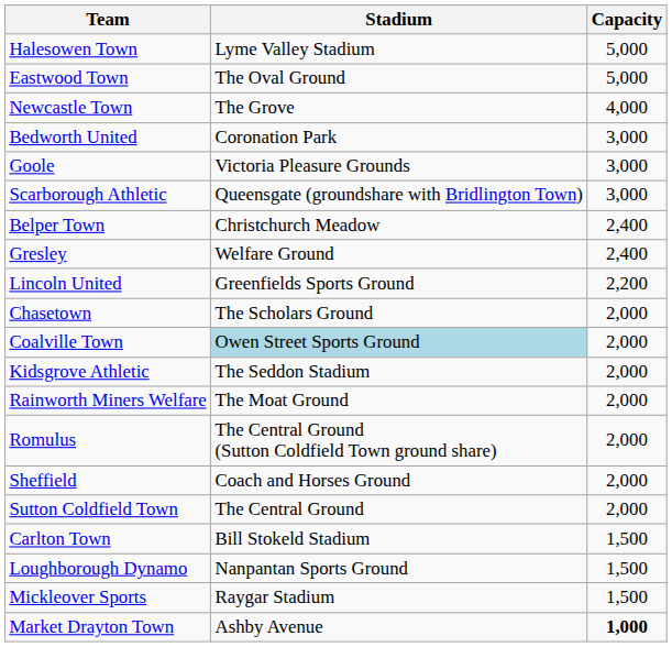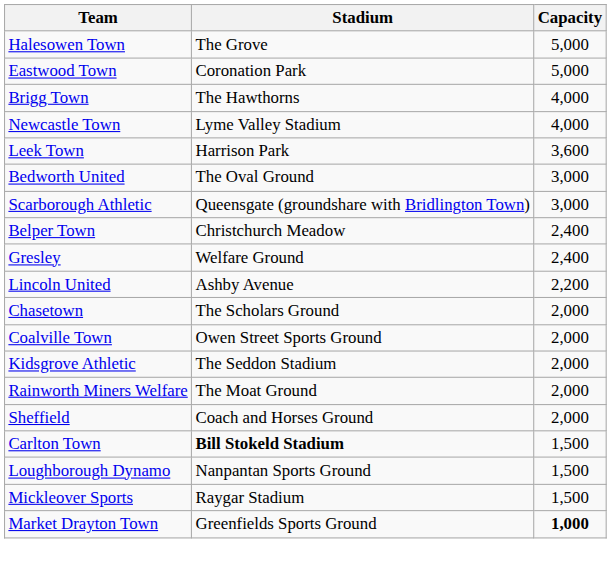 <table class="wikitable sortable">
 <tr>
 <th>Team</th>
 <th>Stadium</th>
 <th>Capacity</th>
 </tr>
 <tr>
 <td><a href='#'>Halesowen Town</a></td>
-<td>Lyme Valley Stadium</td>
+<td>The Grove</td>
 <td style="text-align:center;">5,000</td>
 </tr>
 <tr>
 <td><a href='#'>Eastwood Town</a></td>
-<td>The Oval Ground</td>
+<td>Coronation Park</td>
 <td style="text-align:center;">5,000</td>
 </tr>
 <tr>
-<td><a href='#'>Newcastle Town</a></td>
-<td>The Grove</td>
+<td><a href='#'>Brigg Town</a></td>
+<td>The Hawthorns</td>
 <td style="text-align:center;">4,000</td>
 </tr>
 <tr>
-<td><a href='#'>Bedworth United</a></td>
-<td>Coronation Park</td>
-<td style="text-align:center;">3,000</td>
+<td><a href='#'>Newcastle Town</a></td>
+<td>Lyme Valley Stadium</td>
+<td style="text-align:center;">4,000</td>
 </tr>
 <tr>
-<td><a href='#'>Goole</a></td>
-<td>Victoria Pleasure Grounds</td>
+<td><a href='#'>Leek Town</a></td>
+<td>Harrison Park</td>
+<td style="text-align:center;">3,600</td>
+</tr>
+<tr>
+<td><a href='#'>Bedworth United</a></td>
+<td>The Oval Ground</td>
 <td style="text-align:center;">3,000</td>
 </tr>
 <tr>
 <td><a href='#'>Scarborough Athletic</a></td>
 <td>Queensgate (groundshare with <a href='#'>Bridlington Town</a>)</td>
 <td style="text-align:center;">3,000</td>
 </tr>
 <tr>
 <td><a href='#'>Belper Town</a></td>
 <td>Christchurch Meadow</td>
 <td style="text-align:center;">2,400</td>
 </tr>
 <tr>
 <td><a href='#'>Gresley</a></td>
 <td>Welfare Ground</td>
 <td style="text-align:center;">2,400</td>
 </tr>
 <tr>
 <td><a href='#'>Lincoln United</a></td>
-<td>Greenfields Sports Ground</td>
+<td>Ashby Avenue</td>
 <td style="text-align:center;">2,200</td>
 </tr>
 <tr>
 <td><a href='#'>Chasetown</a></td>
 <td>The Scholars Ground</td>
 <td style="text-align:center;">2,000</td>
 </tr>
 <tr>
 <td><a href='#'>Coalville Town</a></td>
-<td style="background: lightblue;">Owen Street Sports Ground</td>
+<td>Owen Street Sports Ground</td>
 <td style="text-align:center;">2,000</td>
 </tr>
 <tr>
 <td><a href='#'>Kidsgrove Athletic</a></td>
 <td>The Seddon Stadium</td>
 <td style="text-align:center;">2,000</td>
 </tr>
 <tr>
 <td><a href='#'>Rainworth Miners Welfare</a></td>
 <td>The Moat Ground</td>
 <td style="text-align:center;">2,000</td>
 </tr>
 <tr>
-<td><a href='#'>Romulus</a></td>
-<td>The Central Ground <br>(Sutton Coldfield Town ground share)</td>
-<td style="text-align:center;">2,000</td>
-</tr>
-<tr>
 <td><a href='#'>Sheffield</a></td>
 <td>Coach and Horses Ground</td>
 <td style="text-align:center;">2,000</td>
 </tr>
 <tr>
-<td><a href='#'>Sutton Coldfield Town</a></td>
-<td>The Central Ground</td>
-<td style="text-align:center;">2,000</td>
-</tr>
-<tr>
 <td><a href='#'>Carlton Town</a></td>
-<td>Bill Stokeld Stadium</td>
+<td><strong>Bill Stokeld Stadium</strong></td>
 <td style="text-align:center;">1,500</td>
 </tr>
 <tr>
 <td><a href='#'>Loughborough Dynamo</a></td>
 <td>Nanpantan Sports Ground</td>
 <td style="text-align:center;">1,500</td>
 </tr>
 <tr>
 <td><a href='#'>Mickleover Sports</a></td>
 <td>Raygar Stadium</td>
 <td style="text-align:center;">1,500</td>
 </tr>
 <tr>
 <td><a href='#'>Market Drayton Town</a></td>
-<td>Ashby Avenue</td>
+<td>Greenfields Sports Ground</td>
 <td style="text-align:center;"><strong>1,000</strong></td>
 </tr>
 </table>
